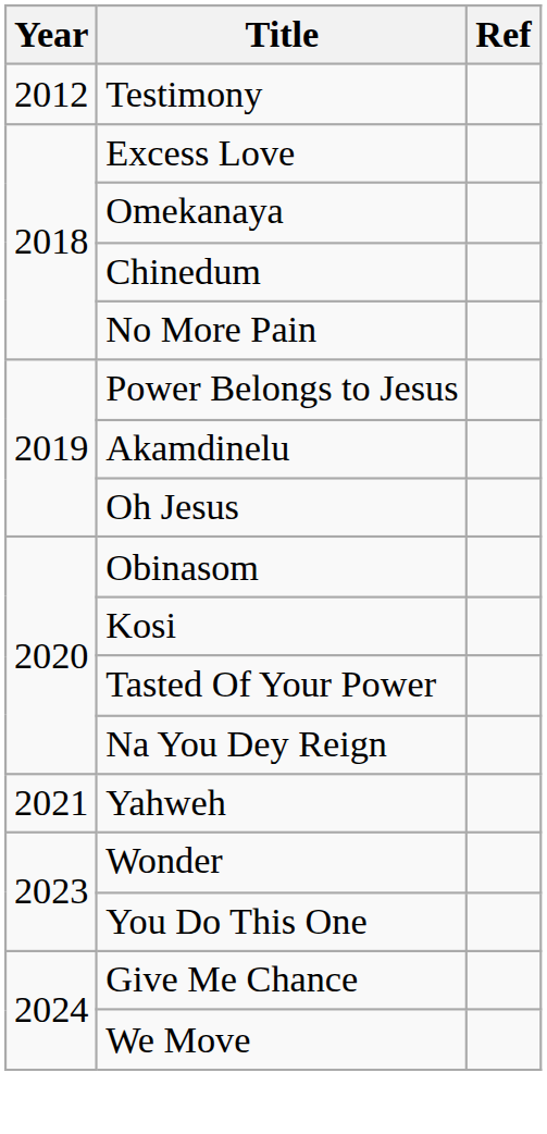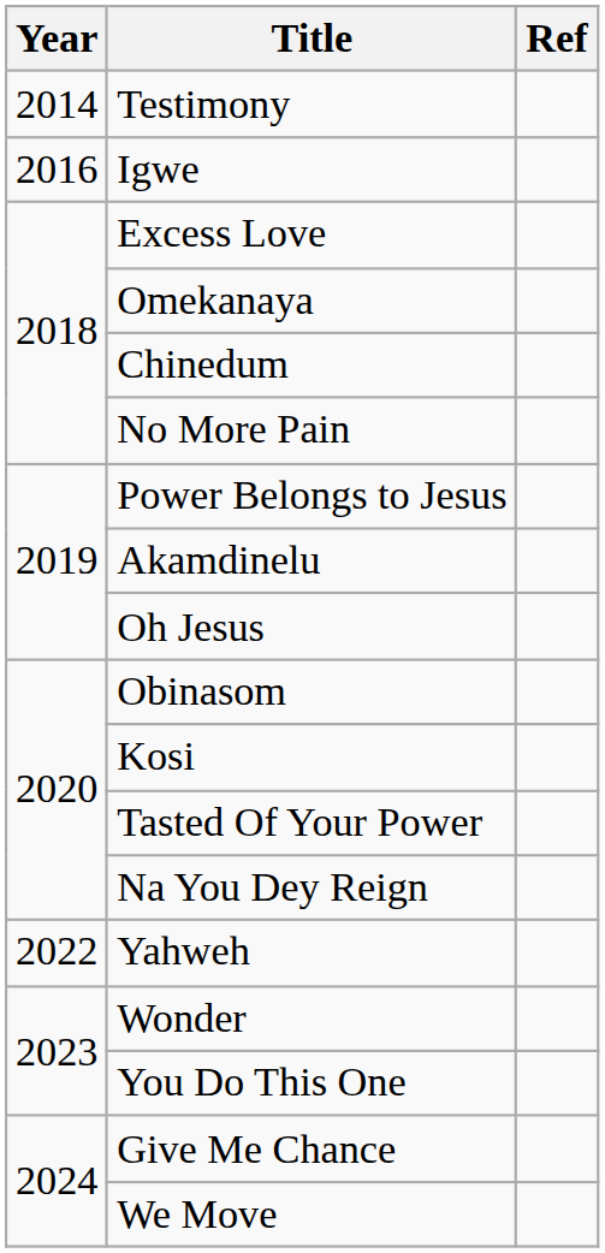 <table class="wikitable">
 <tr>
 <th>Year</th>
 <th>Title</th>
 <th>Ref</th>
 </tr>
 <tr>
-<td>2012</td>
+<td>2014</td>
 <td>Testimony</td>
+<td></td>
+</tr>
+<tr>
+<td>2016</td>
+<td>Igwe</td>
 <td></td>
 </tr>
 <tr>
 <td rowspan="4">2018</td>
 <td>Excess Love</td>
 <td></td>
 </tr>
 <tr>
 <td>Omekanaya</td>
 <td></td>
 </tr>
 <tr>
 <td>Chinedum</td>
 <td></td>
 </tr>
 <tr>
 <td>No More Pain</td>
 <td></td>
 </tr>
 <tr>
 <td rowspan="3">2019</td>
 <td>Power Belongs to Jesus</td>
 <td></td>
 </tr>
 <tr>
 <td>Akamdinelu</td>
 <td></td>
 </tr>
 <tr>
 <td>Oh Jesus</td>
 <td></td>
 </tr>
 <tr>
 <td rowspan="4">2020</td>
 <td>Obinasom</td>
 <td></td>
 </tr>
 <tr>
 <td>Kosi</td>
 <td></td>
 </tr>
 <tr>
 <td>Tasted Of Your Power</td>
 <td></td>
 </tr>
 <tr>
 <td>Na You Dey Reign</td>
 <td></td>
 </tr>
 <tr>
-<td>2021</td>
+<td>2022</td>
 <td>Yahweh</td>
 <td></td>
 </tr>
 <tr>
 <td rowspan="2">2023</td>
 <td>Wonder</td>
 <td></td>
 </tr>
 <tr>
 <td>You Do This One</td>
 <td></td>
 </tr>
 <tr>
 <td rowspan="3">2024</td>
 <td>Give Me Chance</td>
 <td></td>
 </tr>
 <tr>
 <td>We Move</td>
 <td></td>
 </tr>
 </table>
